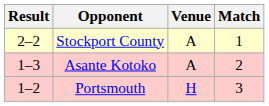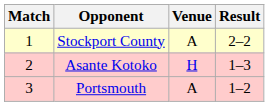 <table class="wikitable" style="font-size:100%; text-align:center">
 <tr>
-<th>Result</th>
+<th>Match</th>
 <th>Opponent</th>
 <th>Venue</th>
-<th>Match</th>
+<th>Result</th>
 </tr>
 <tr style="background: #FFFFCC;">
-<td>2–2</td>
+<td align="center">1</td>
 <td><a href='#'>Stockport County</a></td>
 <td>A</td>
-<td align="center">1</td>
+<td>2–2</td>
 </tr>
 <tr style="background: #FFCCCC;">
+<td align="center">2</td>
+<td><a href='#'>Asante Kotoko</a></td>
+<td><a href='#'>H</a></td>
 <td>1–3</td>
-<td><a href='#'>Asante Kotoko</a></td>
-<td>A</td>
-<td align="center">2</td>
 </tr>
 <tr style="background: #FFCCCC;">
+<td align="center">3</td>
+<td><a href='#'>Portsmouth</a></td>
+<td>A</td>
 <td>1–2</td>
-<td><a href='#'>Portsmouth</a></td>
-<td><a href='#'>H</a></td>
-<td align="center">3</td>
 </tr>
 </table>
